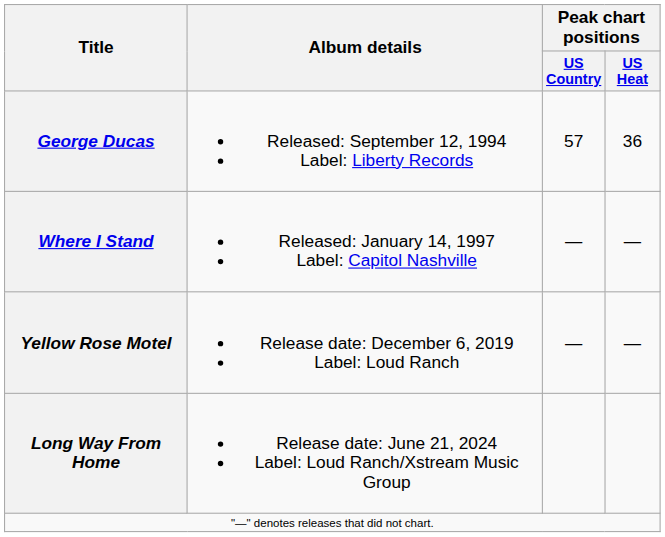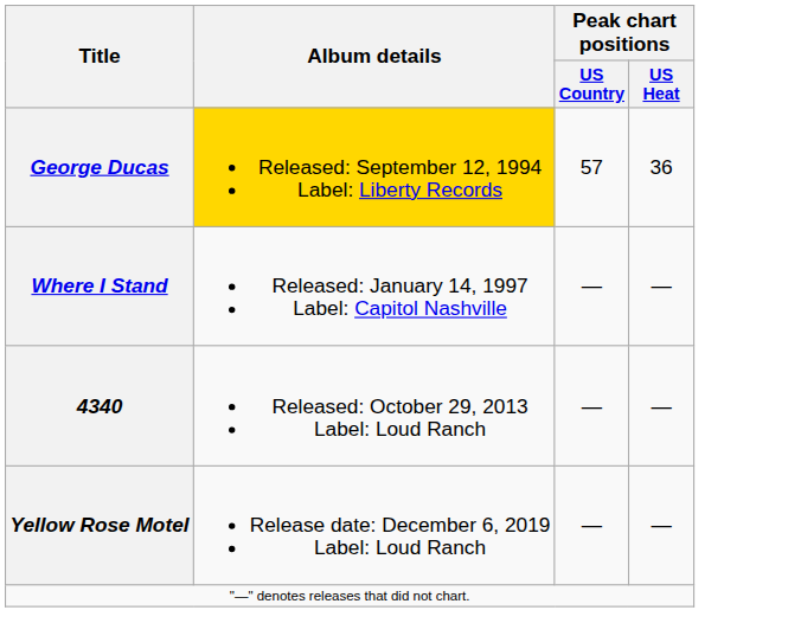 <table class="wikitable plainrowheaders" style="text-align:center;">
 <tr>
 <th scope="col" rowspan="2">Title</th>
 <th scope="col" rowspan="2">Album details</th>
 <th scope="col" colspan="2">Peak chart<br>positions</th>
 </tr>
 <tr style="font-size:smaller;">
 <th width="45"><a href='#'>US Country</a></th>
 <th width="45"><a href='#'>US Heat</a></th>
 </tr>
 <tr>
 <th scope="row"><em><a href='#'>George Ducas</a></em></th>
-<td><br><ul><li>Released: September 12, 1994</li><li>Label: <a href='#'>Liberty Records</a></li></ul></td>
+<td style="background: gold;"><br><ul><li>Released: September 12, 1994</li><li>Label: <a href='#'>Liberty Records</a></li></ul></td>
 <td>57</td>
 <td>36</td>
 </tr>
 <tr>
 <th scope="row"><em><a href='#'>Where I Stand</a></em></th>
 <td><br><ul><li>Released: January 14, 1997</li><li>Label: <a href='#'>Capitol Nashville</a></li></ul></td>
 <td>—</td>
 <td>—</td>
 </tr>
 <tr>
+<th scope="row"><em>4340</em></th>
+<td><br><ul><li>Released: October 29, 2013</li><li>Label: Loud Ranch</li></ul></td>
+<td>—</td>
+<td>—</td>
+</tr>
+<tr>
 <th scope="row"><em>Yellow Rose Motel</em></th>
 <td><br><ul><li>Release date: December 6, 2019</li><li>Label: Loud Ranch</li></ul></td>
 <td>—</td>
 <td>—</td>
 </tr>
 <tr>
-<th><strong><em>Long Way From Home</em></strong></th>
-<td><br><ul><li>Release date: June 21, 2024</li><li>Label: Loud Ranch/Xstream Music Group</li></ul></td>
-<td></td>
-<td></td>
-</tr>
-<tr>
 <td colspan="4" style="font-size:8pt">"—" denotes releases that did not chart.</td>
 </tr>
 </table>
